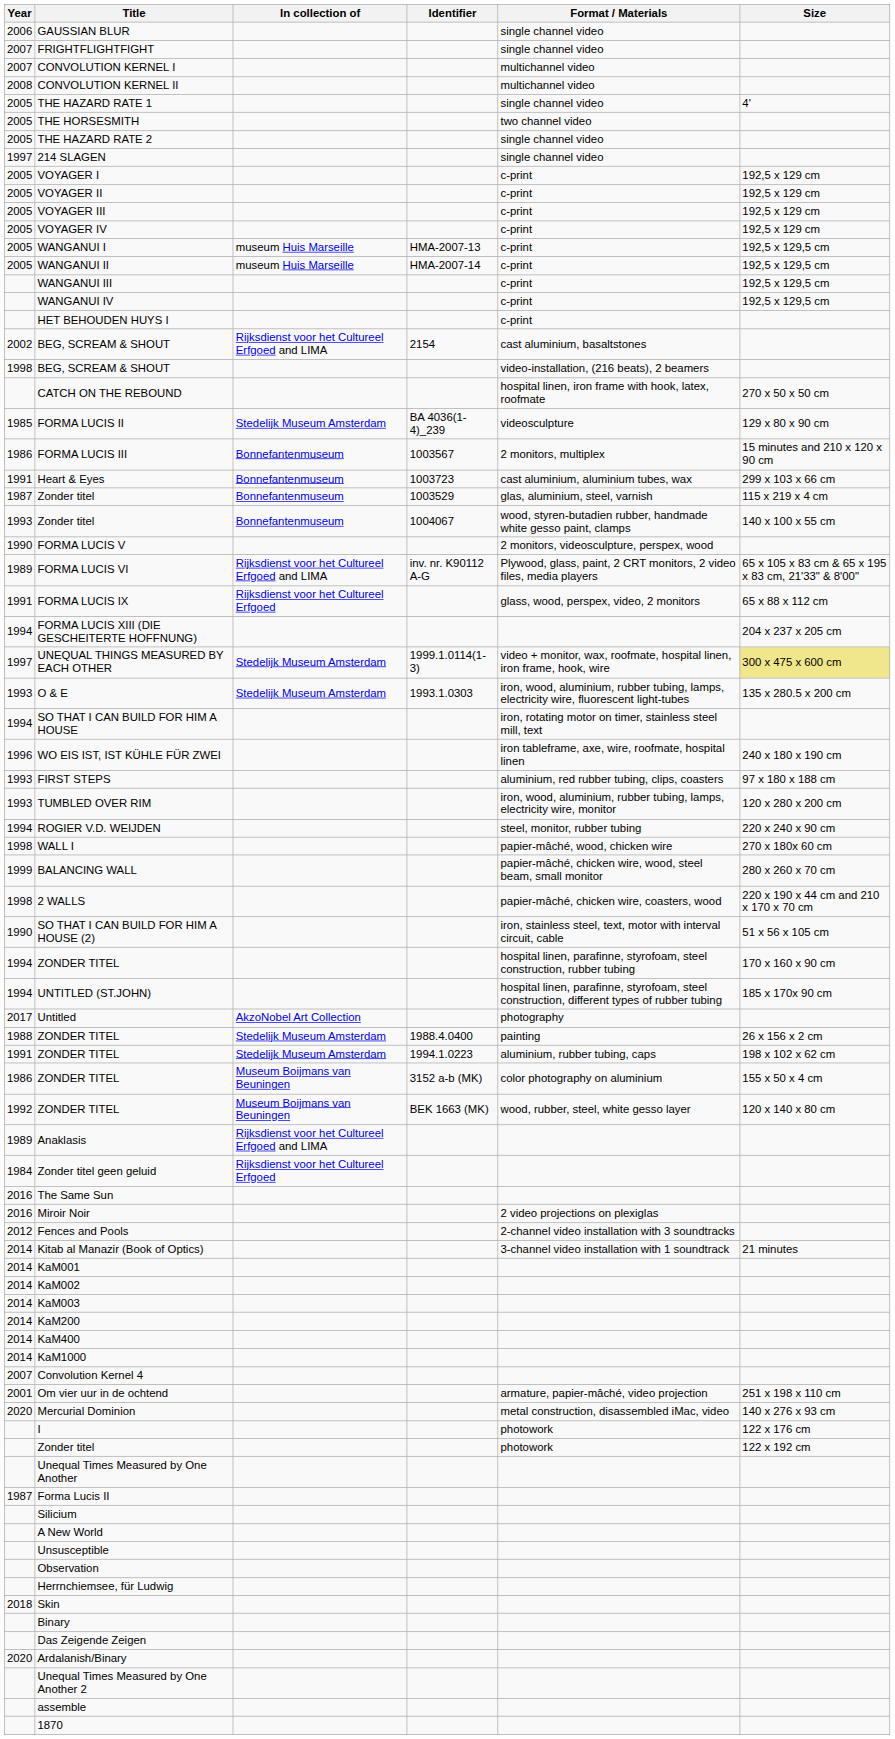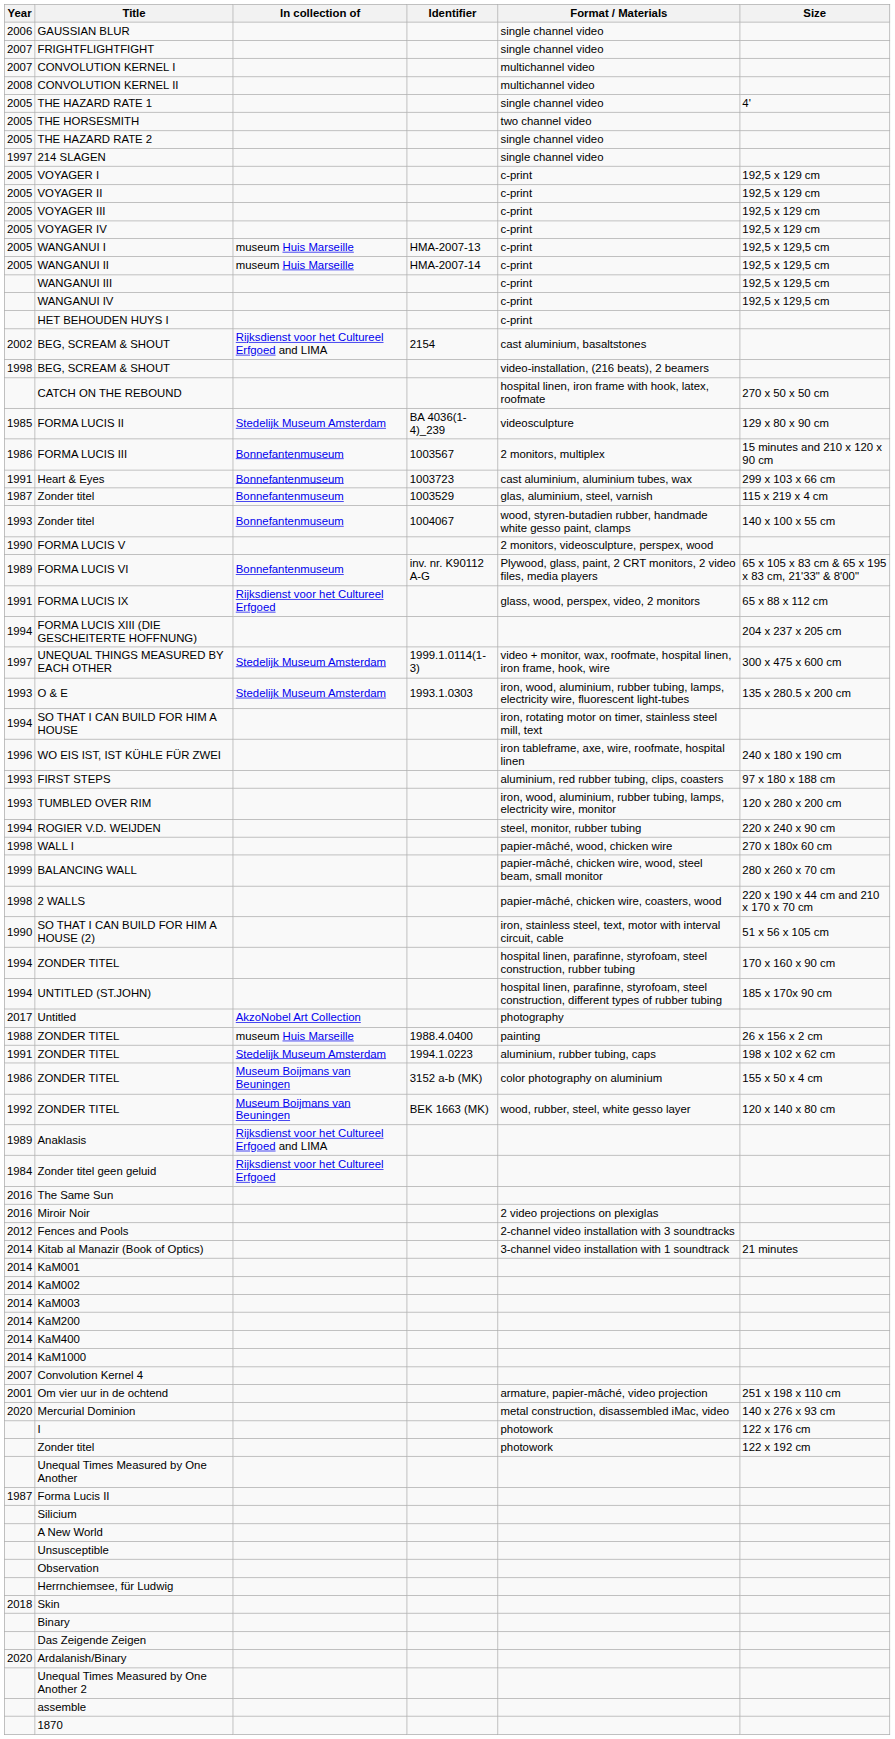 <table class="wikitable sortable">
 <tr>
 <th>Year</th>
 <th>Title</th>
 <th>In collection of</th>
 <th>Identifier</th>
 <th>Format / Materials</th>
 <th>Size</th>
 </tr>
 <tr>
 <td>2006</td>
 <td>GAUSSIAN BLUR</td>
 <td></td>
 <td></td>
 <td>single channel video</td>
 <td></td>
 </tr>
 <tr>
 <td>2007</td>
 <td>FRIGHTFLIGHTFIGHT</td>
 <td></td>
 <td></td>
 <td>single channel video</td>
 <td></td>
 </tr>
 <tr>
 <td>2007</td>
 <td>CONVOLUTION KERNEL I</td>
 <td></td>
 <td></td>
 <td>multichannel video</td>
 <td></td>
 </tr>
 <tr>
 <td>2008</td>
 <td>CONVOLUTION KERNEL II</td>
 <td></td>
 <td></td>
 <td>multichannel video</td>
 <td></td>
 </tr>
 <tr>
 <td>2005</td>
 <td>THE HAZARD RATE 1</td>
 <td></td>
 <td></td>
 <td>single channel video</td>
 <td>4'</td>
 </tr>
 <tr>
 <td>2005</td>
 <td>THE HORSESMITH</td>
 <td></td>
 <td></td>
 <td>two channel video</td>
 <td></td>
 </tr>
 <tr>
 <td>2005</td>
 <td>THE HAZARD RATE 2</td>
 <td></td>
 <td></td>
 <td>single channel video</td>
 <td></td>
 </tr>
 <tr>
 <td>1997</td>
 <td>214 SLAGEN</td>
 <td></td>
 <td></td>
 <td>single channel video</td>
 <td></td>
 </tr>
 <tr>
 <td>2005</td>
 <td>VOYAGER I</td>
 <td></td>
 <td></td>
 <td>c-print</td>
 <td>192,5 x 129 cm</td>
 </tr>
 <tr>
 <td>2005</td>
 <td>VOYAGER II</td>
 <td></td>
 <td></td>
 <td>c-print</td>
 <td>192,5 x 129 cm</td>
 </tr>
 <tr>
 <td>2005</td>
 <td>VOYAGER III</td>
 <td></td>
 <td></td>
 <td>c-print</td>
 <td>192,5 x 129 cm</td>
 </tr>
 <tr>
 <td>2005</td>
 <td>VOYAGER IV</td>
 <td></td>
 <td></td>
 <td>c-print</td>
 <td>192,5 x 129 cm</td>
 </tr>
 <tr>
 <td>2005</td>
 <td>WANGANUI I</td>
 <td>museum <a href='#'>Huis Marseille</a></td>
 <td>HMA-2007-13</td>
 <td>c-print</td>
 <td>192,5 x 129,5 cm</td>
 </tr>
 <tr>
 <td>2005</td>
 <td>WANGANUI II</td>
 <td>museum <a href='#'>Huis Marseille</a></td>
 <td>HMA-2007-14</td>
 <td>c-print</td>
 <td>192,5 x 129,5 cm</td>
 </tr>
 <tr>
 <td></td>
 <td>WANGANUI III</td>
 <td></td>
 <td></td>
 <td>c-print</td>
 <td>192,5 x 129,5 cm</td>
 </tr>
 <tr>
 <td></td>
 <td>WANGANUI IV</td>
 <td></td>
 <td></td>
 <td>c-print</td>
 <td>192,5 x 129,5 cm</td>
 </tr>
 <tr>
 <td></td>
 <td>HET BEHOUDEN HUYS I</td>
 <td></td>
 <td></td>
 <td>c-print</td>
 <td></td>
 </tr>
 <tr>
 <td>2002</td>
 <td>BEG, SCREAM & SHOUT</td>
 <td><a href='#'>Rijksdienst voor het Cultureel Erfgoed</a> and LIMA</td>
 <td>2154</td>
 <td>cast aluminium, basaltstones</td>
 <td></td>
 </tr>
 <tr>
 <td>1998</td>
 <td>BEG, SCREAM & SHOUT</td>
 <td></td>
 <td></td>
 <td>video-installation, (216 beats), 2 beamers</td>
 <td></td>
 </tr>
 <tr>
 <td></td>
 <td>CATCH ON THE REBOUND</td>
 <td></td>
 <td></td>
 <td>hospital linen, iron frame with hook, latex, roofmate</td>
 <td>270 x 50 x 50 cm</td>
 </tr>
 <tr>
 <td>1985</td>
 <td>FORMA LUCIS II</td>
 <td><a href='#'>Stedelijk Museum Amsterdam</a></td>
 <td>BA 4036(1-4)_239</td>
 <td>videosculpture</td>
 <td>129 x 80 x 90 cm</td>
 </tr>
 <tr>
 <td>1986</td>
 <td>FORMA LUCIS III</td>
 <td><a href='#'>Bonnefantenmuseum</a></td>
 <td>1003567</td>
 <td>2 monitors, multiplex</td>
 <td>15 minutes and  210 x 120 x 90 cm</td>
 </tr>
 <tr>
 <td>1991</td>
 <td>Heart & Eyes</td>
 <td><a href='#'>Bonnefantenmuseum</a></td>
 <td>1003723</td>
 <td>cast aluminium, aluminium tubes, wax</td>
 <td>299 x 103 x 66 cm</td>
 </tr>
 <tr>
 <td>1987</td>
 <td>Zonder titel</td>
 <td><a href='#'>Bonnefantenmuseum</a></td>
 <td>1003529</td>
 <td>glas, aluminium, steel, varnish</td>
 <td>115 x 219 x 4 cm</td>
 </tr>
 <tr>
 <td>1993</td>
 <td>Zonder titel</td>
 <td><a href='#'>Bonnefantenmuseum</a></td>
 <td>1004067</td>
 <td>wood, styren-butadien rubber, handmade white gesso paint, clamps</td>
 <td>140 x 100 x 55 cm</td>
 </tr>
 <tr>
 <td>1990</td>
 <td>FORMA LUCIS V</td>
 <td></td>
 <td></td>
 <td>2 monitors, videosculpture, perspex, wood</td>
 <td></td>
 </tr>
 <tr>
 <td>1989</td>
 <td>FORMA LUCIS VI</td>
-<td><a href='#'>Rijksdienst voor het Cultureel Erfgoed</a> and LIMA</td>
+<td><a href='#'>Bonnefantenmuseum</a></td>
 <td>inv. nr. K90112 A-G</td>
 <td>Plywood, glass, paint, 2 CRT monitors, 2 video files, media players</td>
 <td>65 x 105 x 83 cm & 65 x 195 x 83 cm, 21'33" & 8'00"</td>
 </tr>
 <tr>
 <td>1991</td>
 <td>FORMA LUCIS IX</td>
 <td><a href='#'>Rijksdienst voor het Cultureel Erfgoed</a></td>
 <td></td>
 <td>glass, wood, perspex, video, 2 monitors</td>
 <td>65 x 88 x 112 cm</td>
 </tr>
 <tr>
 <td>1994</td>
 <td>FORMA LUCIS XIII (DIE GESCHEITERTE HOFFNUNG)</td>
 <td></td>
 <td></td>
 <td></td>
 <td>204 x 237 x 205 cm</td>
 </tr>
 <tr>
 <td>1997</td>
 <td>UNEQUAL THINGS MEASURED BY EACH OTHER</td>
 <td><a href='#'>Stedelijk Museum Amsterdam</a></td>
 <td>1999.1.0114(1-3)</td>
 <td>video + monitor, wax, roofmate, hospital linen, iron frame, hook, wire</td>
-<td style="background: khaki;">300 x 475 x 600 cm</td>
+<td>300 x 475 x 600 cm</td>
 </tr>
 <tr>
 <td>1993</td>
 <td>O & E</td>
 <td><a href='#'>Stedelijk Museum Amsterdam</a></td>
 <td>1993.1.0303</td>
 <td>iron, wood, aluminium, rubber tubing, lamps, electricity wire, fluorescent light-tubes</td>
 <td>135 x 280.5 x 200 cm</td>
 </tr>
 <tr>
 <td>1994</td>
 <td>SO THAT I CAN BUILD FOR HIM A HOUSE</td>
 <td></td>
 <td></td>
 <td>iron, rotating motor on timer, stainless steel mill, text</td>
 <td></td>
 </tr>
 <tr>
 <td>1996</td>
 <td>WO EIS IST, IST KÜHLE FÜR ZWEI</td>
 <td></td>
 <td></td>
 <td>iron tableframe, axe, wire, roofmate, hospital linen</td>
 <td>240 x 180 x 190 cm</td>
 </tr>
 <tr>
 <td>1993</td>
 <td>FIRST STEPS</td>
 <td></td>
 <td></td>
 <td>aluminium, red rubber tubing, clips, coasters</td>
 <td>97 x 180 x 188 cm</td>
 </tr>
 <tr>
 <td>1993</td>
 <td>TUMBLED OVER RIM</td>
 <td></td>
 <td></td>
 <td>iron, wood, aluminium, rubber tubing, lamps, electricity wire, monitor</td>
 <td>120 x 280 x 200 cm</td>
 </tr>
 <tr>
 <td>1994</td>
 <td>ROGIER V.D. WEIJDEN</td>
 <td></td>
 <td></td>
 <td>steel, monitor, rubber tubing</td>
 <td>220 x 240 x 90 cm</td>
 </tr>
 <tr>
 <td>1998</td>
 <td>WALL I</td>
 <td></td>
 <td></td>
 <td>papier-mâché, wood, chicken wire</td>
 <td>270 x 180x 60 cm</td>
 </tr>
 <tr>
 <td>1999</td>
 <td>BALANCING WALL</td>
 <td></td>
 <td></td>
 <td>papier-mâché, chicken wire, wood, steel beam, small monitor</td>
 <td>280 x 260 x 70 cm</td>
 </tr>
 <tr>
 <td>1998</td>
 <td>2 WALLS</td>
 <td></td>
 <td></td>
 <td>papier-mâché, chicken wire, coasters, wood</td>
 <td>220 x 190 x 44 cm and 210 x 170 x 70 cm</td>
 </tr>
 <tr>
 <td>1990</td>
 <td>SO THAT I CAN BUILD FOR HIM A HOUSE (2)</td>
 <td></td>
 <td></td>
 <td>iron, stainless steel, text, motor with interval circuit, cable</td>
 <td>51 x 56 x 105 cm</td>
 </tr>
 <tr>
 <td>1994</td>
 <td>ZONDER TITEL</td>
 <td></td>
 <td></td>
 <td>hospital linen, parafinne, styrofoam, steel construction, rubber tubing</td>
 <td>170 x 160 x 90 cm</td>
 </tr>
 <tr>
 <td>1994</td>
 <td>UNTITLED (ST.JOHN)</td>
 <td></td>
 <td></td>
 <td>hospital linen, parafinne, styrofoam, steel construction, different types of rubber tubing</td>
 <td>185 x 170x 90 cm</td>
 </tr>
 <tr>
 <td>2017</td>
 <td>Untitled</td>
 <td><a href='#'>AkzoNobel Art Collection</a></td>
 <td></td>
 <td>photography</td>
 <td></td>
 </tr>
 <tr>
 <td>1988</td>
 <td>ZONDER TITEL</td>
-<td><a href='#'>Stedelijk Museum Amsterdam</a></td>
+<td>museum <a href='#'>Huis Marseille</a></td>
 <td>1988.4.0400</td>
 <td>painting</td>
 <td>26 x 156 x 2 cm</td>
 </tr>
 <tr>
 <td>1991</td>
 <td>ZONDER TITEL</td>
 <td><a href='#'>Stedelijk Museum Amsterdam</a></td>
 <td>1994.1.0223</td>
 <td>aluminium, rubber tubing, caps</td>
 <td>198 x 102 x 62 cm</td>
 </tr>
 <tr>
 <td>1986</td>
 <td>ZONDER TITEL</td>
 <td><a href='#'>Museum Boijmans van Beuningen</a></td>
 <td>3152 a-b (MK)</td>
 <td>color photography on aluminium</td>
 <td>155 x 50 x 4 cm</td>
 </tr>
 <tr>
 <td>1992</td>
 <td>ZONDER TITEL</td>
 <td><a href='#'>Museum Boijmans van Beuningen</a></td>
 <td>BEK 1663 (MK)</td>
 <td>wood, rubber, steel, white gesso layer</td>
 <td>120 x 140 x 80 cm</td>
 </tr>
 <tr>
 <td>1989</td>
 <td>Anaklasis</td>
 <td><a href='#'>Rijksdienst voor het Cultureel Erfgoed</a> and LIMA</td>
 <td></td>
 <td></td>
 <td></td>
 </tr>
 <tr>
 <td>1984</td>
 <td>Zonder titel geen geluid</td>
 <td><a href='#'>Rijksdienst voor het Cultureel Erfgoed</a></td>
 <td></td>
 <td></td>
 <td></td>
 </tr>
 <tr>
 <td>2016</td>
 <td>The Same Sun</td>
 <td></td>
 <td></td>
 <td></td>
 <td></td>
 </tr>
 <tr>
 <td>2016</td>
 <td>Miroir Noir</td>
 <td></td>
 <td></td>
 <td>2 video projections on plexiglas</td>
 <td></td>
 </tr>
 <tr>
 <td>2012</td>
 <td>Fences and Pools</td>
 <td></td>
 <td></td>
 <td>2-channel video installation with 3 soundtracks</td>
 <td></td>
 </tr>
 <tr>
 <td>2014</td>
 <td>Kitab al Manazir (Book of Optics)</td>
 <td></td>
 <td></td>
 <td>3-channel video installation with 1 soundtrack</td>
 <td>21 minutes</td>
 </tr>
 <tr>
 <td>2014</td>
 <td>KaM001</td>
 <td></td>
 <td></td>
 <td></td>
 <td></td>
 </tr>
 <tr>
 <td>2014</td>
 <td>KaM002</td>
 <td></td>
 <td></td>
 <td></td>
 <td></td>
 </tr>
 <tr>
 <td>2014</td>
 <td>KaM003</td>
 <td></td>
 <td></td>
 <td></td>
 <td></td>
 </tr>
 <tr>
 <td>2014</td>
 <td>KaM200</td>
 <td></td>
 <td></td>
 <td></td>
 <td></td>
 </tr>
 <tr>
 <td>2014</td>
 <td>KaM400</td>
 <td></td>
 <td></td>
 <td></td>
 <td></td>
 </tr>
 <tr>
 <td>2014</td>
 <td>KaM1000</td>
 <td></td>
 <td></td>
 <td></td>
 <td></td>
 </tr>
 <tr>
 <td>2007</td>
 <td>Convolution Kernel 4</td>
 <td></td>
 <td></td>
 <td></td>
 <td></td>
 </tr>
 <tr>
 <td>2001</td>
 <td>Om vier uur in de ochtend</td>
 <td></td>
 <td></td>
 <td>armature, papier-mâché, video projection</td>
 <td>251 x 198 x 110 cm</td>
 </tr>
 <tr>
 <td>2020</td>
 <td>Mercurial Dominion</td>
 <td></td>
 <td></td>
 <td>metal construction, disassembled iMac, video</td>
 <td>140 x 276 x 93 cm</td>
 </tr>
 <tr>
 <td></td>
 <td>I</td>
 <td></td>
 <td></td>
 <td>photowork</td>
 <td>122 x 176 cm</td>
 </tr>
 <tr>
 <td></td>
 <td>Zonder titel</td>
 <td></td>
 <td></td>
 <td>photowork</td>
 <td>122 x 192 cm</td>
 </tr>
 <tr>
 <td></td>
 <td>Unequal Times Measured by One Another</td>
 <td></td>
 <td></td>
 <td></td>
 <td></td>
 </tr>
 <tr>
 <td>1987</td>
 <td>Forma Lucis II</td>
 <td></td>
 <td></td>
 <td></td>
 <td></td>
 </tr>
 <tr>
 <td></td>
 <td>Silicium</td>
 <td></td>
 <td></td>
 <td></td>
 <td></td>
 </tr>
 <tr>
 <td></td>
 <td>A New World</td>
 <td></td>
 <td></td>
 <td></td>
 <td></td>
 </tr>
 <tr>
 <td></td>
 <td>Unsusceptible</td>
 <td></td>
 <td></td>
 <td></td>
 <td></td>
 </tr>
 <tr>
 <td></td>
 <td>Observation</td>
 <td></td>
 <td></td>
 <td></td>
 <td></td>
 </tr>
 <tr>
 <td></td>
 <td>Herrnchiemsee, für Ludwig</td>
 <td></td>
 <td></td>
 <td></td>
 <td></td>
 </tr>
 <tr>
 <td>2018</td>
 <td>Skin</td>
 <td></td>
 <td></td>
 <td></td>
 <td></td>
 </tr>
 <tr>
 <td></td>
 <td>Binary</td>
 <td></td>
 <td></td>
 <td></td>
 <td></td>
 </tr>
 <tr>
 <td></td>
 <td>Das Zeigende Zeigen</td>
 <td></td>
 <td></td>
 <td></td>
 <td></td>
 </tr>
 <tr>
 <td>2020</td>
 <td>Ardalanish/Binary</td>
 <td></td>
 <td></td>
 <td></td>
 <td></td>
 </tr>
 <tr>
 <td></td>
 <td>Unequal Times Measured by One Another 2</td>
 <td></td>
 <td></td>
 <td></td>
 <td></td>
 </tr>
 <tr>
 <td></td>
 <td>assemble</td>
 <td></td>
 <td></td>
 <td></td>
 <td></td>
 </tr>
 <tr>
 <td></td>
 <td>1870</td>
 <td></td>
 <td></td>
 <td></td>
 <td></td>
 </tr>
 </table>
